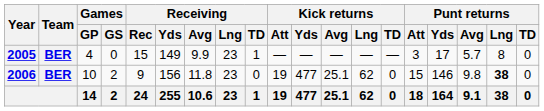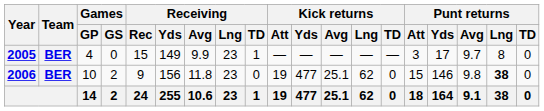 <table class=wikitable style="text-align:center;">
 <tr>
 <th rowspan="2">Year</th>
 <th rowspan="2">Team</th>
 <th colspan="2">Games</th>
 <th colspan="5">Receiving</th>
 <th colspan="5">Kick returns</th>
 <th colspan="5">Punt returns</th>
 </tr>
 <tr>
 <th>GP</th>
 <th>GS</th>
 <th>Rec</th>
 <th>Yds</th>
 <th>Avg</th>
 <th>Lng</th>
 <th>TD</th>
 <th>Att</th>
 <th>Yds</th>
 <th>Avg</th>
 <th>Lng</th>
 <th>TD</th>
 <th>Att</th>
 <th>Yds</th>
 <th>Avg</th>
 <th>Lng</th>
 <th>TD</th>
 </tr>
 <tr>
 <th><a href='#'>2005</a></th>
 <th><a href='#'>BER</a></th>
 <td>4</td>
 <td>0</td>
 <td>15</td>
 <td>149</td>
 <td>9.9</td>
 <td>23</td>
 <td>1</td>
 <td>—</td>
 <td>—</td>
 <td>—</td>
 <td>—</td>
 <td>—</td>
 <td>3</td>
 <td>17</td>
-<td>5.7</td>
+<td>9.7</td>
 <td>8</td>
 <td>0</td>
 </tr>
 <tr>
 <th><a href='#'>2006</a></th>
 <th><a href='#'>BER</a></th>
 <td>10</td>
 <td>2</td>
 <td>9</td>
 <td>156</td>
 <td>11.8</td>
 <td>23</td>
 <td>0</td>
 <td>19</td>
 <td>477</td>
 <td>25.1</td>
 <td>62</td>
 <td>0</td>
 <td>15</td>
 <td>146</td>
 <td>9.8</td>
 <td><strong>38</strong></td>
 <td>0</td>
 </tr>
 <tr>
 <th colspan="2"></th>
 <th>14</th>
 <th>2</th>
 <th>24</th>
 <th>255</th>
 <th>10.6</th>
 <th>23</th>
 <th>1</th>
 <th>19</th>
 <th>477</th>
 <th>25.1</th>
 <th>62</th>
 <th>0</th>
 <th>18</th>
 <th>164</th>
 <th>9.1</th>
 <th>38</th>
 <th>0</th>
 </tr>
 </table>
